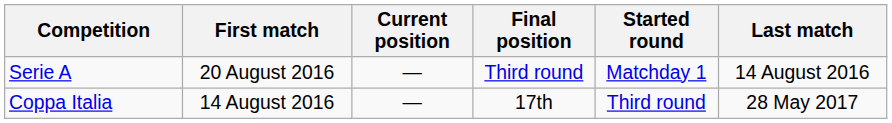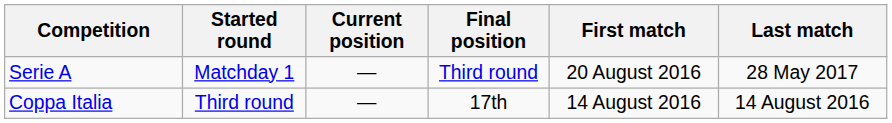 <table class="wikitable" style="text-align:center; width:730px;">
 <tr>
 <th style="text-align:center; width:150px;">Competition</th>
-<th style="text-align:center; width:150px;">First match</th>
+<th style="text-align:center; width:100px;">Started round</th>
 <th style="text-align:center; width:100px;">Current <br> position</th>
 <th style="text-align:center; width:100px;">Final <br> position</th>
-<th style="text-align:center; width:100px;">Started round</th>
+<th style="text-align:center; width:150px;">First match</th>
 <th style="text-align:center; width:150px;">Last match</th>
 </tr>
 <tr>
 <td style="text-align:left;"><a href='#'>Serie A</a></td>
-<td>20 August 2016</td>
+<td><a href='#'>Matchday 1</a></td>
 <td>—</td>
 <td><a href='#'>Third round</a></td>
-<td><a href='#'>Matchday 1</a></td>
-<td>14 August 2016</td>
+<td>20 August 2016</td>
+<td>28 May 2017</td>
 </tr>
 <tr>
 <td style="text-align:left;"><a href='#'>Coppa Italia</a></td>
-<td>14 August 2016</td>
+<td><a href='#'>Third round</a></td>
 <td>—</td>
 <td>17th</td>
-<td><a href='#'>Third round</a></td>
-<td>28 May 2017</td>
+<td>14 August 2016</td>
+<td>14 August 2016</td>
 </tr>
 </table>
